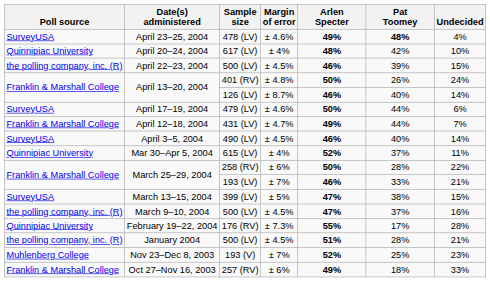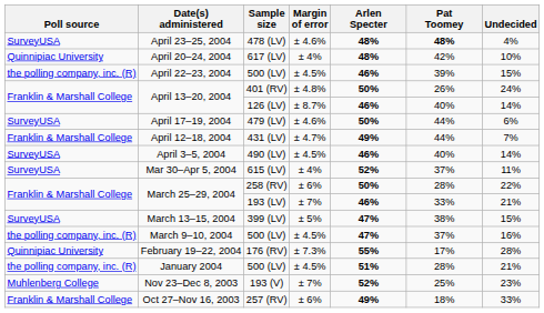 <table class="wikitable" style="font-size:90%;text-align:center;">
 <tr style="vertical-align:bottom">
 <th>Poll source</th>
 <th>Date(s)<br>administered</th>
 <th>Sample<br>size</th>
 <th>Margin<br>of error</th>
 <th style="width:100px;">Arlen<br>Specter</th>
 <th style="width:100px;">Pat<br>Toomey</th>
 <th>Undecided</th>
 </tr>
 <tr>
 <td style="text-align:left;"><a href='#'>SurveyUSA</a></td>
 <td>April 23–25, 2004</td>
 <td>478 (LV)</td>
 <td>± 4.6%</td>
-<td><strong>49%</strong></td>
+<td><strong>48%</strong></td>
 <td><strong>48%</strong></td>
 <td>4%</td>
 </tr>
 <tr>
 <td style="text-align:left;"><a href='#'>Quinnipiac University</a></td>
 <td>April 20–24, 2004</td>
 <td>617 (LV)</td>
 <td>± 4%</td>
 <td><strong>48%</strong></td>
 <td>42%</td>
 <td>10%</td>
 </tr>
 <tr>
 <td style="text-align:left;"><a href='#'>the polling company, inc. (R)</a></td>
 <td>April 22–23, 2004</td>
 <td>500 (LV)</td>
 <td>± 4.5%</td>
 <td><strong>46%</strong></td>
 <td>39%</td>
 <td>15%</td>
 </tr>
 <tr>
 <td rowspan=2 style="text-align:left;"><a href='#'>Franklin & Marshall College</a></td>
 <td rowspan=2>April 13–20, 2004</td>
 <td>401 (RV)</td>
 <td>± 4.8%</td>
 <td><strong>50%</strong></td>
 <td>26%</td>
 <td>24%</td>
 </tr>
 <tr>
 <td>126 (LV)</td>
 <td>± 8.7%</td>
 <td><strong>46%</strong></td>
 <td>40%</td>
 <td>14%</td>
 </tr>
 <tr>
 <td style="text-align:left;"><a href='#'>SurveyUSA</a></td>
 <td>April 17–19, 2004</td>
 <td>479 (LV)</td>
 <td>± 4.6%</td>
 <td><strong>50%</strong></td>
 <td>44%</td>
 <td>6%</td>
 </tr>
 <tr>
 <td style="text-align:left;"><a href='#'>Franklin & Marshall College</a></td>
 <td>April 12–18, 2004</td>
 <td>431 (LV)</td>
 <td>± 4.7%</td>
 <td><strong>49%</strong></td>
 <td>44%</td>
 <td>7%</td>
 </tr>
 <tr>
 <td style="text-align:left;"><a href='#'>SurveyUSA</a></td>
 <td>April 3–5, 2004</td>
 <td>490 (LV)</td>
 <td>± 4.5%</td>
 <td><strong>46%</strong></td>
 <td>40%</td>
 <td>14%</td>
 </tr>
 <tr>
-<td style="text-align:left;"><a href='#'>Quinnipiac University</a></td>
+<td style="text-align:left;"><a href='#'>SurveyUSA</a></td>
 <td>Mar 30–Apr 5, 2004</td>
 <td>615 (LV)</td>
 <td>± 4%</td>
 <td><strong>52%</strong></td>
 <td>37%</td>
 <td>11%</td>
 </tr>
 <tr>
 <td rowspan=2 style="text-align:left;"><a href='#'>Franklin & Marshall College</a></td>
 <td rowspan=2>March 25–29, 2004</td>
 <td>258 (RV)</td>
 <td>± 6%</td>
 <td><strong>50%</strong></td>
 <td>28%</td>
 <td>22%</td>
 </tr>
 <tr>
 <td>193 (LV)</td>
 <td>± 7%</td>
 <td><strong>46%</strong></td>
 <td>33%</td>
 <td>21%</td>
 </tr>
 <tr>
 <td style="text-align:left;"><a href='#'>SurveyUSA</a></td>
 <td>March 13–15, 2004</td>
 <td>399 (LV)</td>
 <td>± 5%</td>
 <td><strong>47%</strong></td>
 <td>38%</td>
 <td>15%</td>
 </tr>
 <tr>
 <td style="text-align:left;"><a href='#'>the polling company, inc. (R)</a></td>
 <td>March 9–10, 2004</td>
 <td>500 (LV)</td>
 <td>± 4.5%</td>
 <td><strong>47%</strong></td>
 <td>37%</td>
 <td>16%</td>
 </tr>
 <tr>
 <td style="text-align:left;"><a href='#'>Quinnipiac University</a></td>
 <td>February 19–22, 2004</td>
 <td>176 (RV)</td>
 <td>± 7.3%</td>
 <td><strong>55%</strong></td>
 <td>17%</td>
 <td>28%</td>
 </tr>
 <tr>
 <td style="text-align:left;"><a href='#'>the polling company, inc. (R)</a></td>
 <td>January 2004</td>
 <td>500 (LV)</td>
 <td>± 4.5%</td>
 <td><strong>51%</strong></td>
 <td>28%</td>
 <td>21%</td>
 </tr>
 <tr>
 <td style="text-align:left;"><a href='#'>Muhlenberg College</a></td>
 <td>Nov 23–Dec 8, 2003</td>
 <td>193 (V)</td>
 <td>± 7%</td>
 <td><strong>52%</strong></td>
 <td>25%</td>
 <td>23%</td>
 </tr>
 <tr>
 <td style="text-align:left;"><a href='#'>Franklin & Marshall College</a></td>
 <td>Oct 27–Nov 16, 2003</td>
 <td>257 (RV)</td>
 <td>± 6%</td>
 <td><strong>49%</strong></td>
 <td>18%</td>
 <td>33%</td>
 </tr>
 </table>
